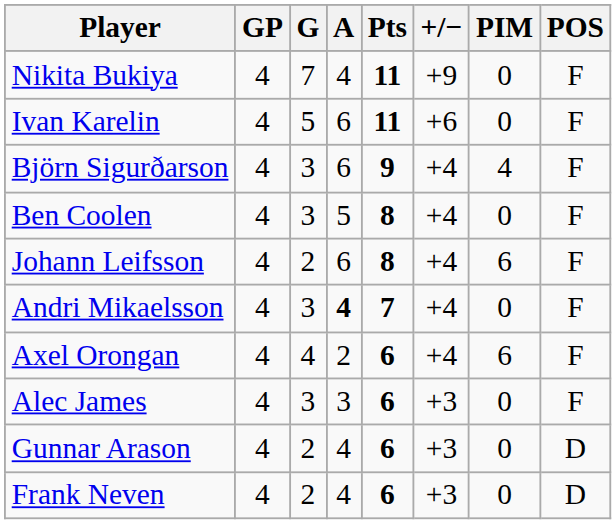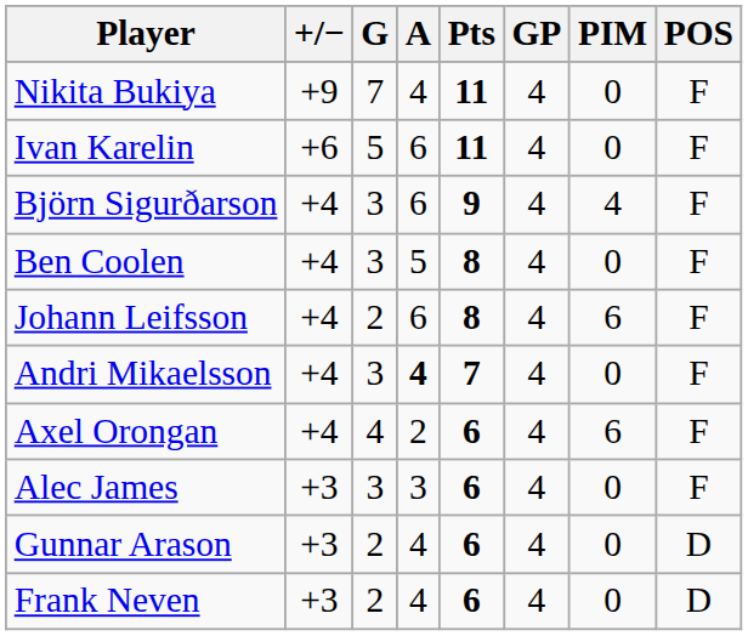 <table class="wikitable sortable" style="text-align:center;">
 <tr>
 <th>Player</th>
-<th>GP</th>
+<th>+/−</th>
 <th>G</th>
 <th>A</th>
 <th>Pts</th>
-<th>+/−</th>
+<th>GP</th>
 <th>PIM</th>
 <th>POS</th>
 </tr>
 <tr>
 <td style="text-align:left;"> <a href='#'>Nikita Bukiya</a></td>
-<td>4</td>
+<td>+9</td>
 <td>7</td>
 <td>4</td>
 <td><strong>11</strong></td>
-<td>+9</td>
+<td>4</td>
 <td>0</td>
 <td>F</td>
 </tr>
 <tr>
 <td style="text-align:left;"> <a href='#'>Ivan Karelin</a></td>
-<td>4</td>
+<td>+6</td>
 <td>5</td>
 <td>6</td>
 <td><strong>11</strong></td>
-<td>+6</td>
+<td>4</td>
 <td>0</td>
 <td>F</td>
 </tr>
 <tr>
 <td style="text-align:left;"> <a href='#'>Björn Sigurðarson</a></td>
-<td>4</td>
+<td>+4</td>
 <td>3</td>
 <td>6</td>
 <td><strong>9</strong></td>
-<td>+4</td>
+<td>4</td>
 <td>4</td>
 <td>F</td>
 </tr>
 <tr>
 <td style="text-align:left;"> <a href='#'>Ben Coolen</a></td>
-<td>4</td>
+<td>+4</td>
 <td>3</td>
 <td>5</td>
 <td><strong>8</strong></td>
-<td>+4</td>
+<td>4</td>
 <td>0</td>
 <td>F</td>
 </tr>
 <tr>
 <td style="text-align:left;"> <a href='#'>Johann Leifsson</a></td>
-<td>4</td>
+<td>+4</td>
 <td>2</td>
 <td>6</td>
 <td><strong>8</strong></td>
-<td>+4</td>
+<td>4</td>
 <td>6</td>
 <td>F</td>
 </tr>
 <tr>
 <td style="text-align:left;"> <a href='#'>Andri Mikaelsson</a></td>
-<td>4</td>
+<td>+4</td>
 <td>3</td>
 <td><strong>4</strong></td>
 <td><strong>7</strong></td>
-<td>+4</td>
+<td>4</td>
 <td>0</td>
 <td>F</td>
 </tr>
 <tr>
 <td style="text-align:left;"> <a href='#'>Axel Orongan</a></td>
-<td>4</td>
+<td>+4</td>
 <td>4</td>
 <td>2</td>
 <td><strong>6</strong></td>
-<td>+4</td>
+<td>4</td>
 <td>6</td>
 <td>F</td>
 </tr>
 <tr>
 <td style="text-align:left;"> <a href='#'>Alec James</a></td>
-<td>4</td>
+<td>+3</td>
 <td>3</td>
 <td>3</td>
 <td><strong>6</strong></td>
-<td>+3</td>
+<td>4</td>
 <td>0</td>
 <td>F</td>
 </tr>
 <tr>
 <td style="text-align:left;"> <a href='#'>Gunnar Arason</a></td>
-<td>4</td>
+<td>+3</td>
 <td>2</td>
 <td>4</td>
 <td><strong>6</strong></td>
-<td>+3</td>
+<td>4</td>
 <td>0</td>
 <td>D</td>
 </tr>
 <tr>
 <td style="text-align:left;"> <a href='#'>Frank Neven</a></td>
-<td>4</td>
+<td>+3</td>
 <td>2</td>
 <td>4</td>
 <td><strong>6</strong></td>
-<td>+3</td>
+<td>4</td>
 <td>0</td>
 <td>D</td>
 </tr>
 </table>
